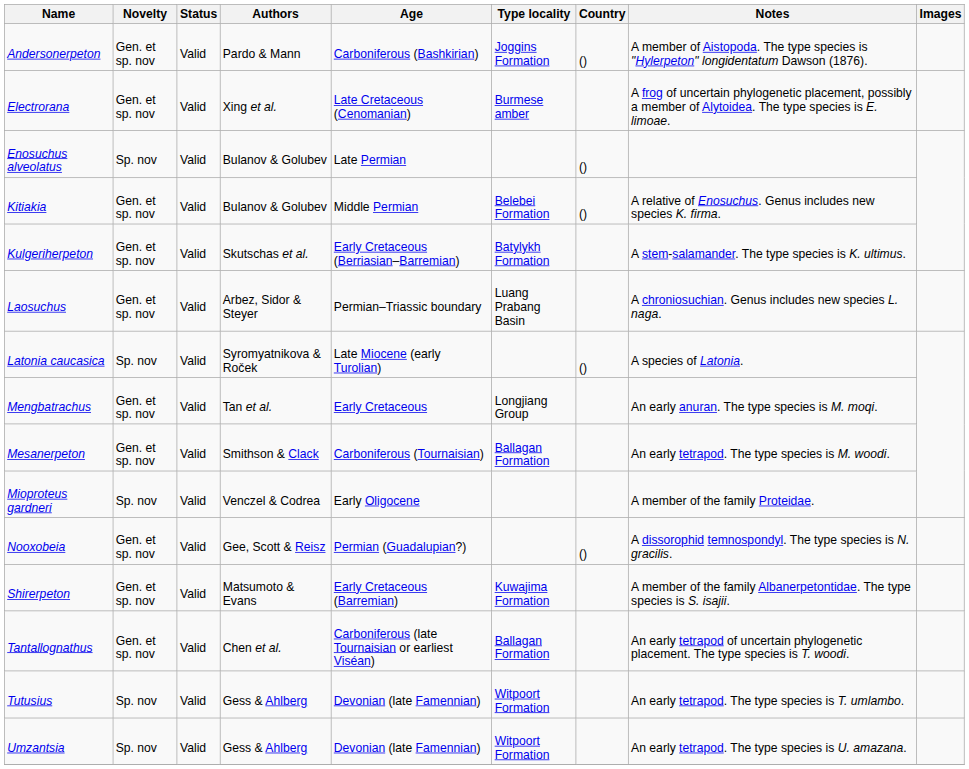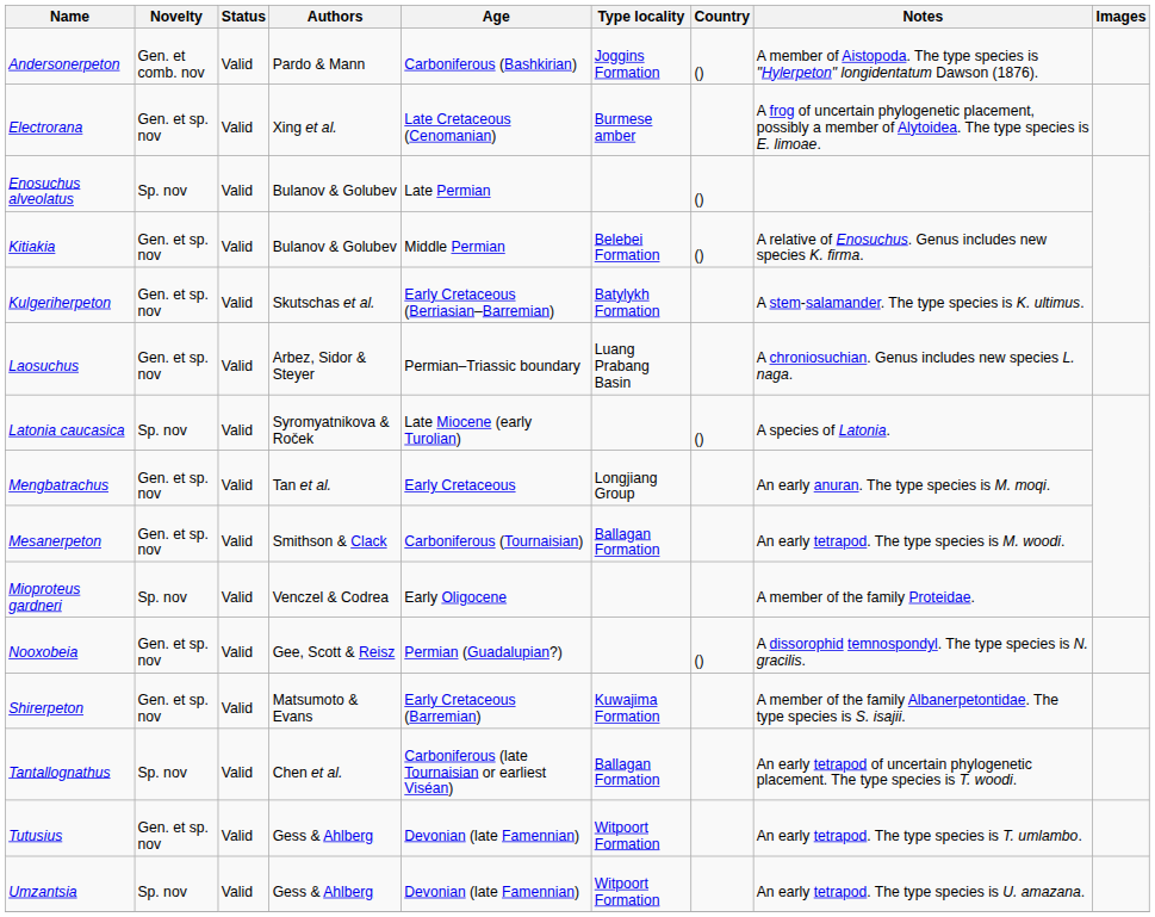 <table class="wikitable sortable" align="center" width="100%">
 <tr>
 <th>Name</th>
 <th>Novelty</th>
 <th>Status</th>
 <th>Authors</th>
 <th>Age</th>
 <th>Type locality</th>
 <th>Country</th>
 <th>Notes</th>
 <th>Images</th>
 </tr>
 <tr>
 <td><br><em><a href='#'>Andersonerpeton</a></em></td>
-<td><br>Gen. et sp. nov</td>
+<td><br>Gen. et comb. nov</td>
 <td><br>Valid</td>
 <td><br>Pardo & Mann</td>
 <td><br><a href='#'>Carboniferous</a> (<a href='#'>Bashkirian</a>)</td>
 <td><br><a href='#'>Joggins Formation</a></td>
 <td><br><br>()</td>
 <td><br>A member of <a href='#'>Aistopoda</a>. The type species is <em>"<a href='#'>Hylerpeton</a>" longidentatum</em> Dawson (1876).</td>
 <td></td>
 </tr>
 <tr>
 <td><br><em><a href='#'>Electrorana</a></em></td>
 <td><br>Gen. et sp. nov</td>
 <td><br>Valid</td>
 <td><br>Xing <em>et al.</em></td>
 <td><br><a href='#'>Late Cretaceous</a> (<a href='#'>Cenomanian</a>)</td>
 <td><br><a href='#'>Burmese amber</a></td>
 <td><br></td>
 <td><br>A <a href='#'>frog</a> of uncertain phylogenetic placement, possibly a member of <a href='#'>Alytoidea</a>. The type species is <em>E. limoae</em>.</td>
 <td></td>
 </tr>
 <tr>
 <td><br><em><a href='#'>Enosuchus alveolatus</a></em></td>
 <td><br>Sp. nov</td>
 <td><br>Valid</td>
 <td><br>Bulanov & Golubev</td>
 <td><br>Late <a href='#'>Permian</a></td>
 <td></td>
 <td><br><br>()</td>
 <td></td>
 </tr>
 <tr>
 <td><br><em><a href='#'>Kitiakia</a></em></td>
 <td><br>Gen. et sp. nov</td>
 <td><br>Valid</td>
 <td><br>Bulanov & Golubev</td>
 <td><br>Middle <a href='#'>Permian</a></td>
 <td><br><a href='#'>Belebei Formation</a></td>
 <td><br><br>()</td>
 <td><br>A relative of <em><a href='#'>Enosuchus</a></em>. Genus includes new species <em>K. firma</em>.</td>
 </tr>
 <tr>
 <td><br><em><a href='#'>Kulgeriherpeton</a></em></td>
 <td><br>Gen. et sp. nov</td>
 <td><br>Valid</td>
 <td><br>Skutschas <em>et al.</em></td>
 <td><br><a href='#'>Early Cretaceous</a> (<a href='#'>Berriasian</a>–<a href='#'>Barremian</a>)</td>
 <td><br><a href='#'>Batylykh Formation</a></td>
 <td><br></td>
 <td><br>A <a href='#'>stem</a>-<a href='#'>salamander</a>. The type species is <em>K. ultimus</em>.</td>
 </tr>
 <tr>
 <td><br><em><a href='#'>Laosuchus</a></em></td>
 <td><br>Gen. et sp. nov</td>
 <td><br>Valid</td>
 <td><br>Arbez, Sidor & Steyer</td>
 <td><br>Permian–Triassic boundary</td>
 <td><br>Luang Prabang Basin</td>
 <td><br></td>
 <td><br>A <a href='#'>chroniosuchian</a>. Genus includes new species <em>L. naga</em>.</td>
 <td></td>
 </tr>
 <tr>
 <td><br><em><a href='#'>Latonia caucasica</a></em></td>
 <td><br>Sp. nov</td>
 <td><br>Valid</td>
 <td><br>Syromyatnikova & Roček</td>
 <td><br>Late <a href='#'>Miocene</a> (early <a href='#'>Turolian</a>)</td>
 <td></td>
 <td><br><br>()</td>
 <td><br>A species of <em><a href='#'>Latonia</a></em>.</td>
 </tr>
 <tr>
 <td><br><em><a href='#'>Mengbatrachus</a></em></td>
 <td><br>Gen. et sp. nov</td>
 <td><br>Valid</td>
 <td><br>Tan <em>et al.</em></td>
 <td><br><a href='#'>Early Cretaceous</a></td>
 <td><br>Longjiang Group</td>
 <td><br></td>
 <td><br>An early <a href='#'>anuran</a>. The type species is <em>M. moqi</em>.</td>
 </tr>
 <tr>
 <td><br><em><a href='#'>Mesanerpeton</a></em></td>
 <td><br>Gen. et sp. nov</td>
 <td><br>Valid</td>
 <td><br>Smithson & <a href='#'>Clack</a></td>
 <td><br><a href='#'>Carboniferous</a> (<a href='#'>Tournaisian</a>)</td>
 <td><br><a href='#'>Ballagan Formation</a></td>
 <td><br></td>
 <td><br>An early <a href='#'>tetrapod</a>. The type species is <em>M. woodi</em>.</td>
 </tr>
 <tr>
 <td><br><em><a href='#'>Mioproteus gardneri</a></em></td>
 <td><br>Sp. nov</td>
 <td><br>Valid</td>
 <td><br>Venczel & Codrea</td>
 <td><br>Early <a href='#'>Oligocene</a></td>
 <td></td>
 <td><br></td>
 <td><br>A member of the family <a href='#'>Proteidae</a>.</td>
 </tr>
 <tr>
 <td><br><em><a href='#'>Nooxobeia</a></em></td>
 <td><br>Gen. et sp. nov</td>
 <td><br>Valid</td>
 <td><br>Gee, Scott & <a href='#'>Reisz</a></td>
 <td><br><a href='#'>Permian</a> (<a href='#'>Guadalupian</a>?)</td>
 <td></td>
 <td><br><br>()</td>
 <td><br>A <a href='#'>dissorophid</a> <a href='#'>temnospondyl</a>. The type species is <em>N. gracilis</em>.</td>
 <td></td>
 </tr>
 <tr>
 <td><br><em><a href='#'>Shirerpeton</a></em></td>
 <td><br>Gen. et sp. nov</td>
 <td><br>Valid</td>
 <td><br>Matsumoto & Evans</td>
 <td><br><a href='#'>Early Cretaceous</a> (<a href='#'>Barremian</a>)</td>
 <td><br><a href='#'>Kuwajima Formation</a></td>
 <td><br></td>
 <td><br>A member of the family <a href='#'>Albanerpetontidae</a>. The type species is <em>S. isajii</em>.</td>
 <td></td>
 </tr>
 <tr>
 <td><br><em><a href='#'>Tantallognathus</a></em></td>
-<td><br>Gen. et sp. nov</td>
+<td><br>Sp. nov</td>
 <td><br>Valid</td>
 <td><br>Chen <em>et al.</em></td>
 <td><br><a href='#'>Carboniferous</a> (late <a href='#'>Tournaisian</a> or earliest <a href='#'>Viséan</a>)</td>
 <td><br><a href='#'>Ballagan Formation</a></td>
 <td><br></td>
 <td><br>An early <a href='#'>tetrapod</a> of uncertain phylogenetic placement. The type species is <em>T. woodi</em>.</td>
 </tr>
 <tr>
 <td><br><em><a href='#'>Tutusius</a></em></td>
-<td><br>Sp. nov</td>
+<td><br>Gen. et sp. nov</td>
 <td><br>Valid</td>
 <td><br>Gess & <a href='#'>Ahlberg</a></td>
 <td><br><a href='#'>Devonian</a> (late <a href='#'>Famennian</a>)</td>
 <td><br><a href='#'>Witpoort Formation</a></td>
 <td><br></td>
 <td><br>An early <a href='#'>tetrapod</a>. The type species is <em>T. umlambo</em>.</td>
 <td></td>
 </tr>
 <tr>
 <td><br><em><a href='#'>Umzantsia</a></em></td>
 <td><br>Sp. nov</td>
 <td><br>Valid</td>
 <td><br>Gess & <a href='#'>Ahlberg</a></td>
 <td><br><a href='#'>Devonian</a> (late <a href='#'>Famennian</a>)</td>
 <td><br><a href='#'>Witpoort Formation</a></td>
 <td><br></td>
 <td><br>An early <a href='#'>tetrapod</a>. The type species is <em>U. amazana</em>.</td>
 <td></td>
 </tr>
 <tr>
 </tr>
 </table>
